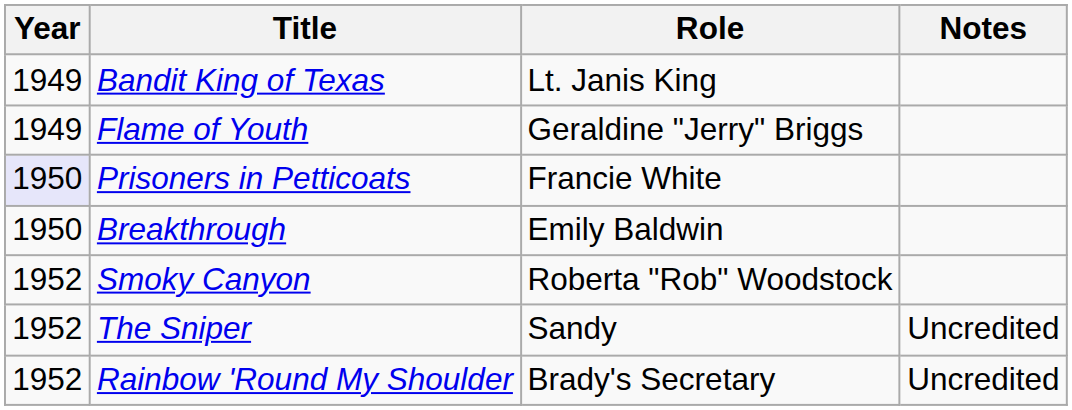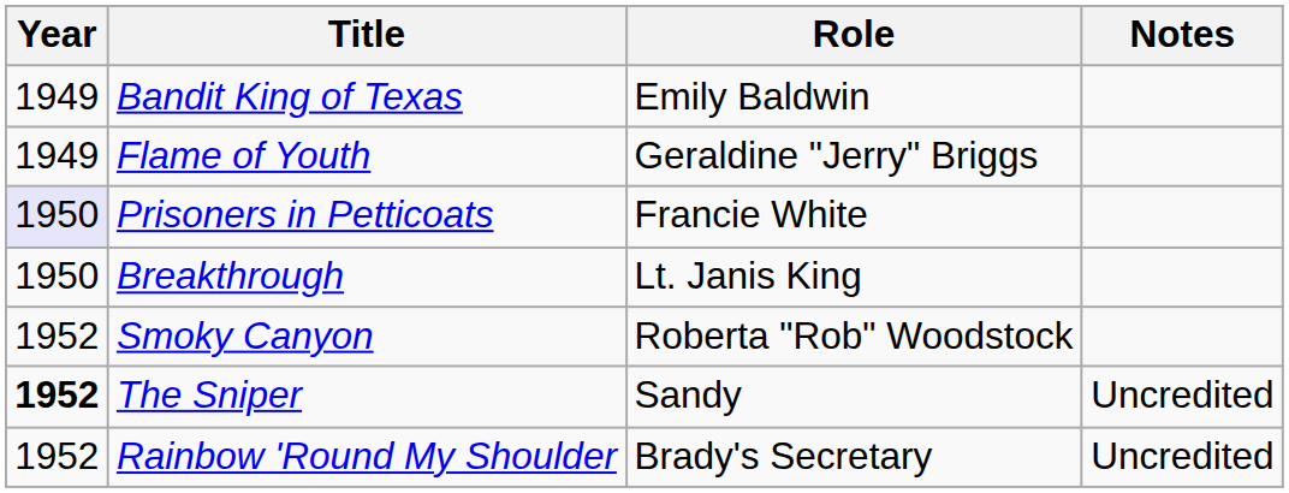 <table class="wikitable">
 <tr>
 <th>Year</th>
 <th>Title</th>
 <th>Role</th>
 <th>Notes</th>
 </tr>
 <tr>
 <td>1949</td>
 <td><em><a href='#'>Bandit King of Texas</a></em></td>
-<td>Lt. Janis King</td>
+<td>Emily Baldwin</td>
 <td></td>
 </tr>
 <tr>
 <td>1949</td>
 <td><em><a href='#'>Flame of Youth</a></em></td>
 <td>Geraldine "Jerry" Briggs</td>
 <td></td>
 </tr>
 <tr>
 <td style="background: lavender;">1950</td>
 <td><em><a href='#'>Prisoners in Petticoats</a></em></td>
 <td>Francie White</td>
 <td></td>
 </tr>
 <tr>
 <td>1950</td>
 <td><em><a href='#'>Breakthrough</a></em></td>
-<td>Emily Baldwin</td>
+<td>Lt. Janis King</td>
 <td></td>
 </tr>
 <tr>
 <td>1952</td>
 <td><em><a href='#'>Smoky Canyon</a></em></td>
 <td>Roberta "Rob" Woodstock</td>
 <td></td>
 </tr>
 <tr>
-<td>1952</td>
+<td><strong>1952</strong></td>
 <td><em><a href='#'>The Sniper</a></em></td>
 <td>Sandy</td>
 <td>Uncredited</td>
 </tr>
 <tr>
 <td>1952</td>
 <td><em><a href='#'>Rainbow 'Round My Shoulder</a></em></td>
 <td>Brady's Secretary</td>
 <td>Uncredited</td>
 </tr>
 </table>
